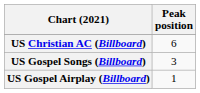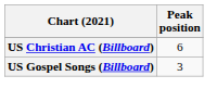 <table class="wikitable plainrowheaders" style="text-align:center">
 <tr>
 <th scope="col">Chart (2021)</th>
 <th scope="col">Peak<br>position</th>
 </tr>
 <tr>
 </tr>
 <tr>
 </tr>
 <tr>
 <th scope="row">US <a href='#'>Christian AC</a> (<em><a href='#'>Billboard</a></em>)</th>
 <td>6</td>
 </tr>
 <tr>
 <th scope="row">US Gospel Songs (<a href='#'><em>Billboard</em></a>)</th>
 <td>3</td>
 </tr>
-<tr>
-<th scope="row">US Gospel Airplay (<a href='#'><em>Billboard</em></a>)</th>
-<td>1</td>
-</tr>
 </table>
